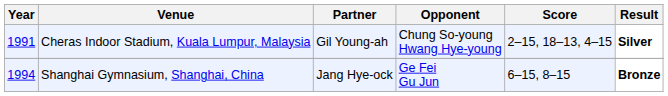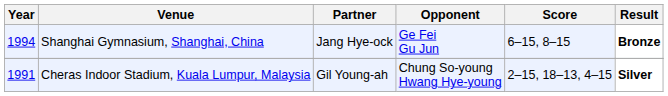 <table class="sortable wikitable" style="font-size: 90%;">
 <tr>
 <th>Year</th>
 <th>Venue</th>
 <th>Partner</th>
 <th>Opponent</th>
 <th>Score</th>
 <th>Result</th>
 </tr>
 <tr style="background:#ECF2FF">
+<td align="center"><a href='#'>1994</a></td>
+<td align="left">Shanghai Gymnasium, <a href='#'>Shanghai, China</a></td>
+<td align="left"> Jang Hye-ock</td>
+<td align="left"> <a href='#'>Ge Fei</a> <br>  <a href='#'>Gu Jun</a></td>
+<td align="left">6–15, 8–15</td>
+<td style="text-align:left; background:white"> <strong>Bronze</strong></td>
+</tr>
+<tr>
+</tr>
+<tr style="background:#ECF2FF">
 <td align="center"><a href='#'>1991</a></td>
 <td align="left">Cheras Indoor Stadium, <a href='#'>Kuala Lumpur, Malaysia</a></td>
 <td align="left"> Gil Young-ah</td>
 <td align="left"> Chung So-young <br>  <a href='#'>Hwang Hye-young</a></td>
 <td align="left">2–15, 18–13, 4–15</td>
 <td style="text-align:left; background:white"> <strong>Silver</strong></td>
 </tr>
-<tr>
-</tr>
-<tr style="background:#ECF2FF">
-<td align="center"><a href='#'>1994</a></td>
-<td align="left">Shanghai Gymnasium, <a href='#'>Shanghai, China</a></td>
-<td align="left"> Jang Hye-ock</td>
-<td align="left"> <a href='#'>Ge Fei</a> <br>  <a href='#'>Gu Jun</a></td>
-<td align="left">6–15, 8–15</td>
-<td style="text-align:left; background:white"> <strong>Bronze</strong></td>
-</tr>
 </table>
